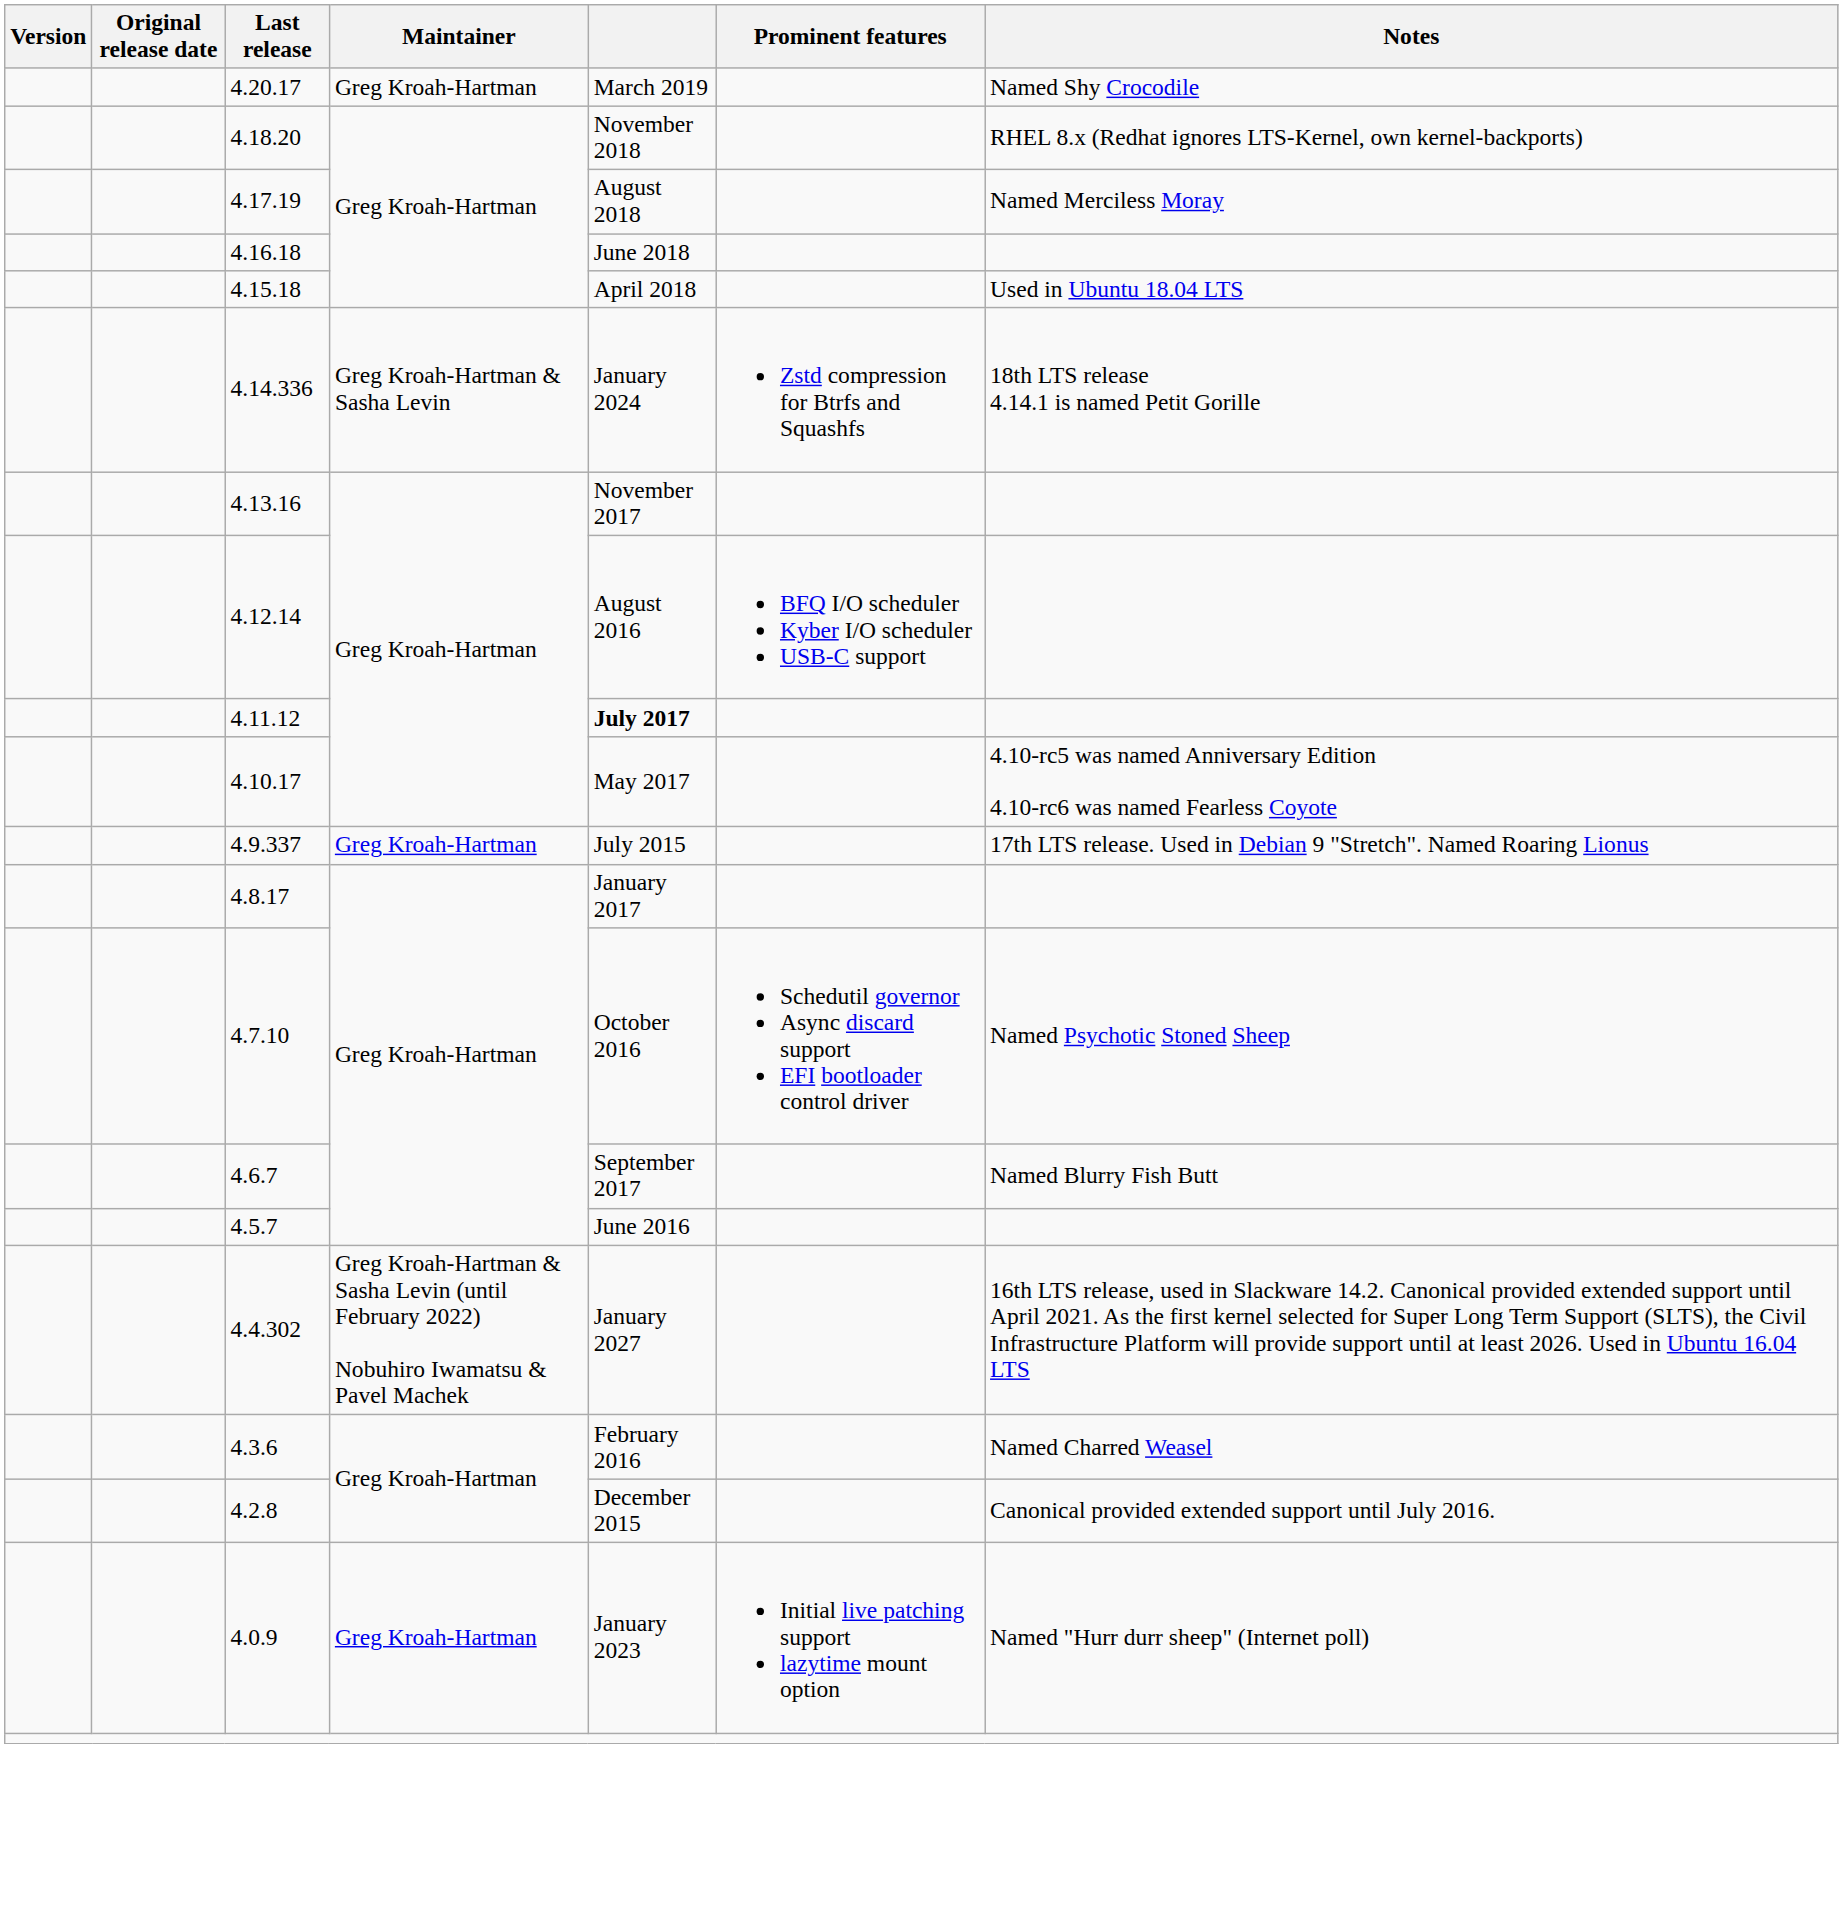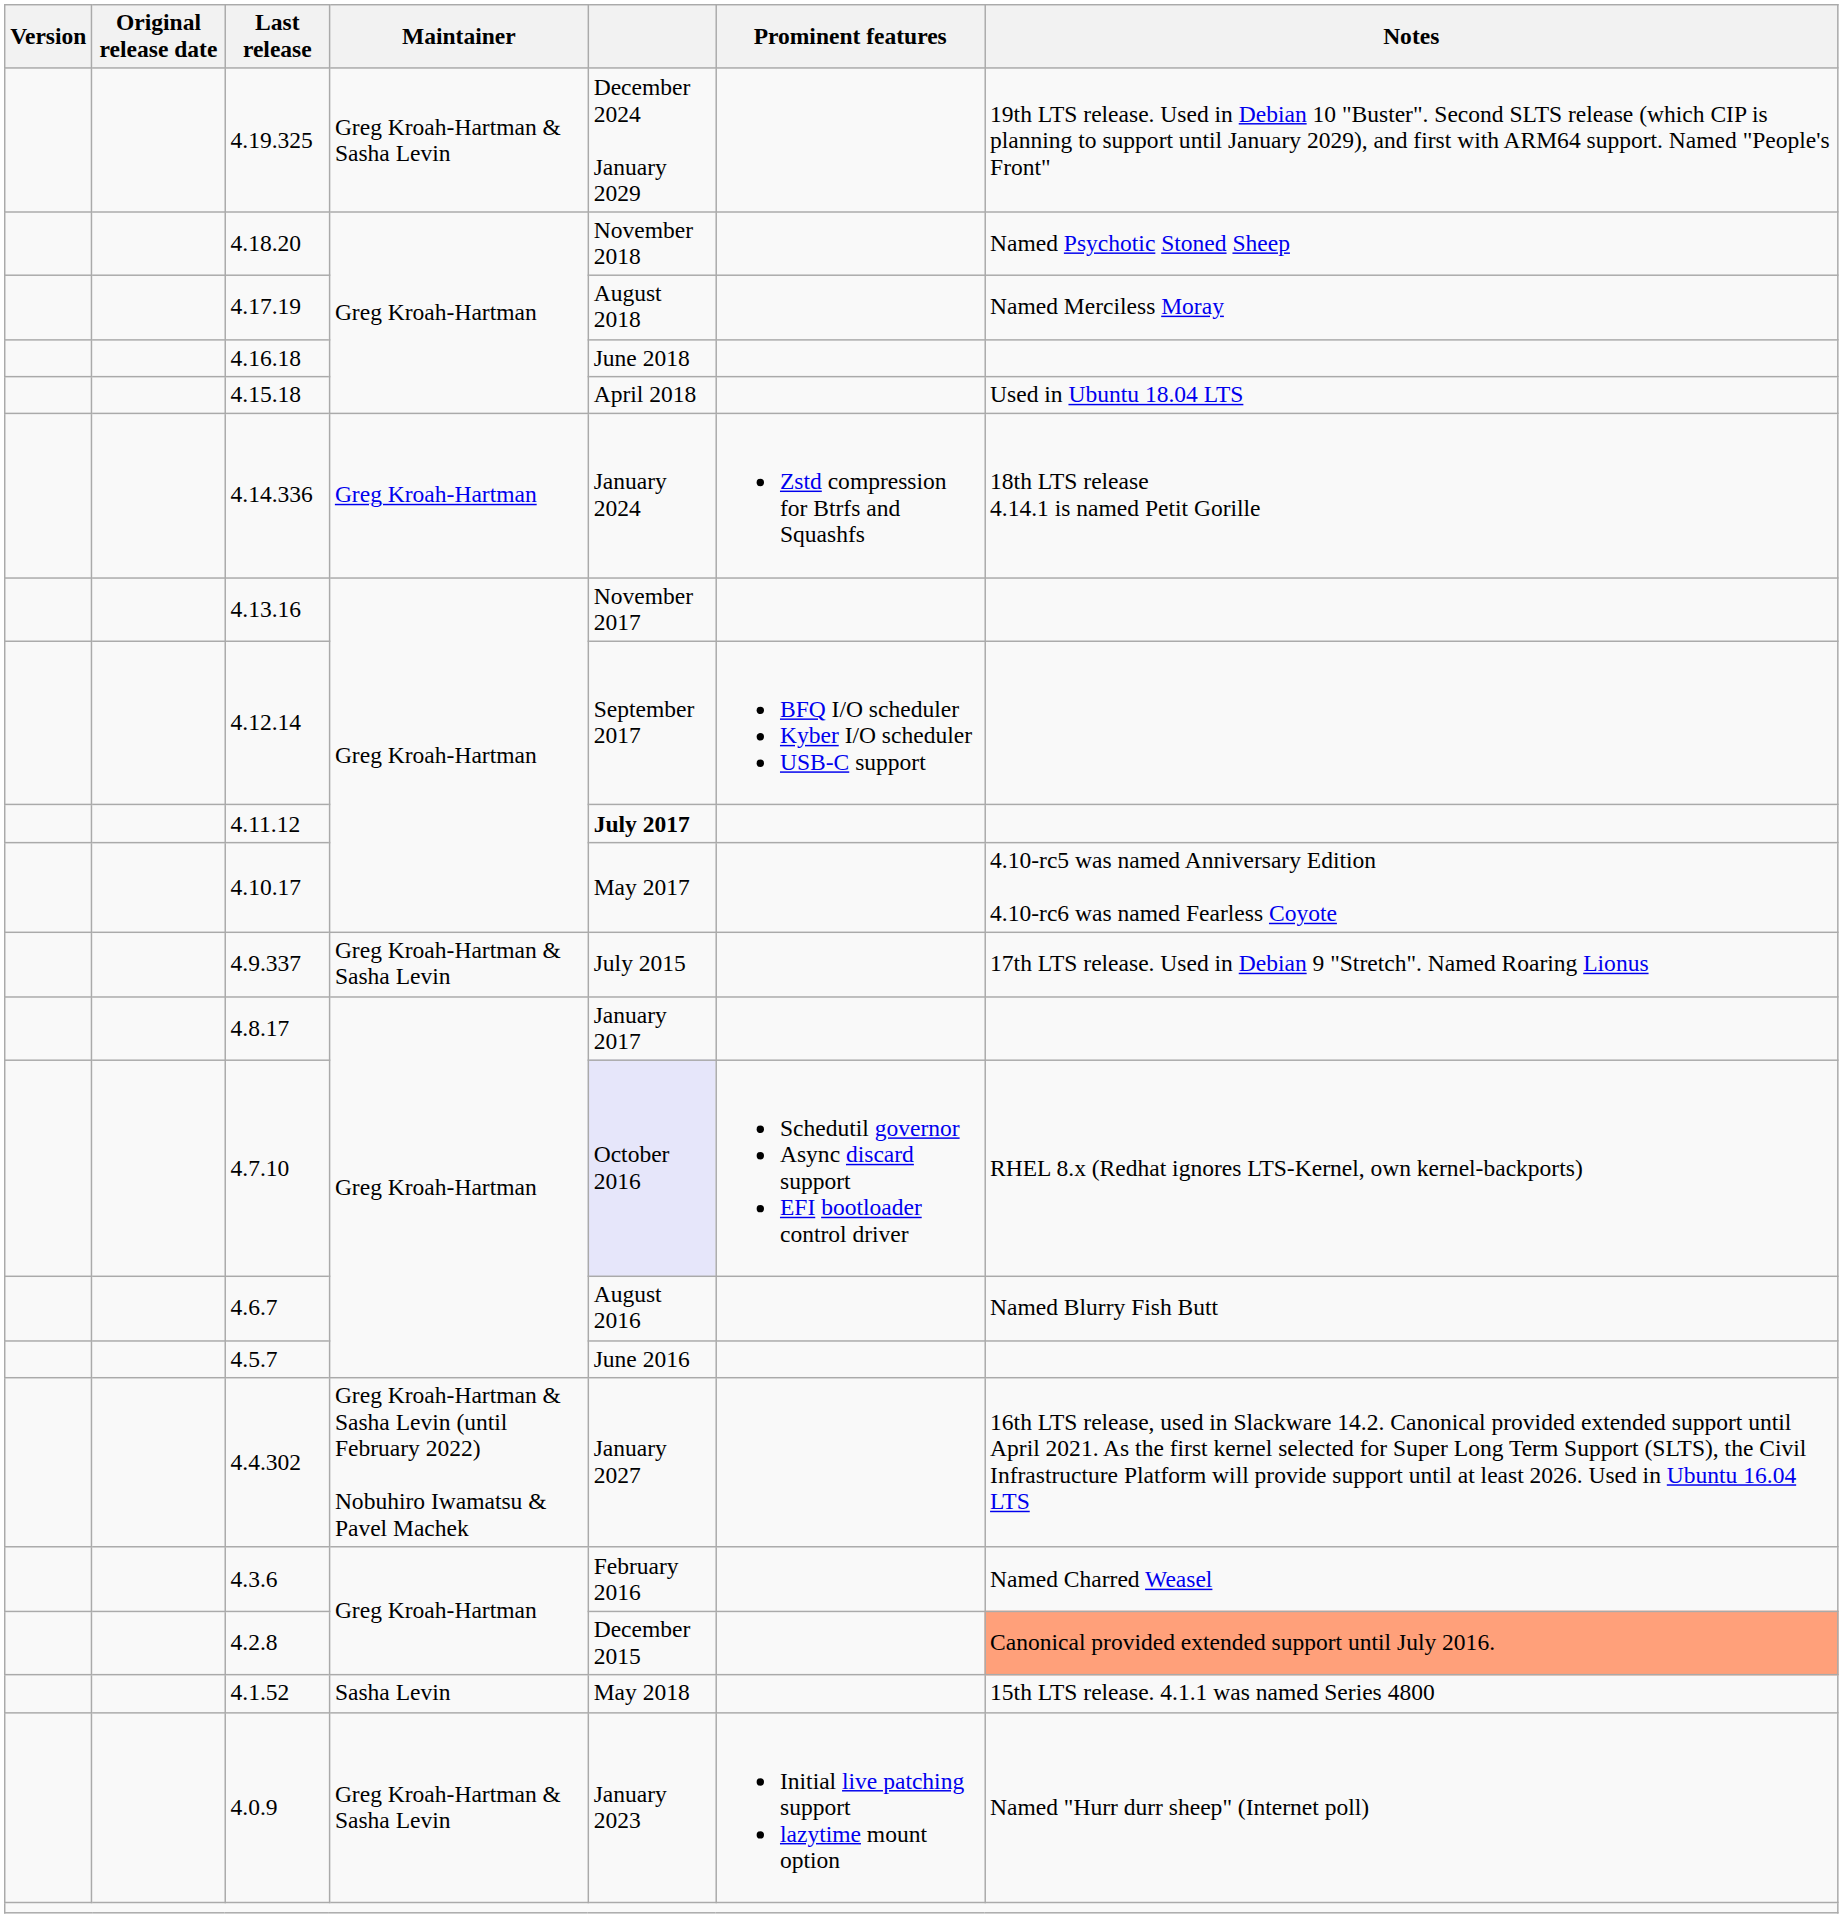 <table class="wikitable mw-collapsible">
 <tr>
 <th>Version</th>
 <th>Original release date</th>
 <th>Last release</th>
 <th>Maintainer</th>
 <th></th>
 <th>Prominent features</th>
 <th>Notes</th>
 </tr>
 <tr>
 <td></td>
 <td></td>
-<td>4.20.17</td>
-<td>Greg Kroah-Hartman</td>
-<td>March 2019</td>
+<td>4.19.325</td>
+<td>Greg Kroah-Hartman & Sasha Levin</td>
+<td>December 2024<br><br>January 2029</td>
 <td></td>
-<td>Named Shy <a href='#'>Crocodile</a></td>
+<td>19th LTS release. Used in <a href='#'>Debian</a> 10 "Buster". Second SLTS release (which CIP is planning to support until January 2029), and first with ARM64 support. Named "People's Front"</td>
 </tr>
 <tr>
 <td></td>
 <td></td>
 <td>4.18.20</td>
 <td rowspan=4>Greg Kroah-Hartman</td>
 <td>November 2018</td>
 <td></td>
-<td>RHEL 8.x (Redhat ignores LTS-Kernel, own kernel-backports)</td>
+<td>Named <a href='#'>Psychotic</a> <a href='#'>Stoned</a> <a href='#'>Sheep</a></td>
 </tr>
 <tr>
 <td></td>
 <td></td>
 <td>4.17.19</td>
 <td>August 2018</td>
 <td></td>
 <td>Named Merciless <a href='#'>Moray</a></td>
 </tr>
 <tr>
 <td></td>
 <td></td>
 <td>4.16.18</td>
 <td>June 2018</td>
 <td></td>
 <td></td>
 </tr>
 <tr>
 <td></td>
 <td></td>
 <td>4.15.18</td>
 <td>April 2018</td>
 <td></td>
 <td>Used in <a href='#'>Ubuntu 18.04 LTS</a></td>
 </tr>
 <tr>
 <td></td>
 <td></td>
 <td>4.14.336</td>
-<td>Greg Kroah-Hartman & Sasha Levin</td>
+<td><a href='#'>Greg Kroah-Hartman</a></td>
 <td>January 2024</td>
 <td><br><ul><li><a href='#'>Zstd</a> compression for Btrfs and Squashfs</li></ul></td>
 <td>18th LTS release<br>4.14.1 is named Petit Gorille</td>
 </tr>
 <tr>
 <td></td>
 <td></td>
 <td>4.13.16</td>
 <td rowspan=4>Greg Kroah-Hartman</td>
 <td>November 2017</td>
 <td></td>
 <td></td>
 </tr>
 <tr>
 <td></td>
 <td></td>
 <td>4.12.14</td>
-<td>August 2016</td>
+<td>September 2017</td>
 <td><br><ul><li><a href='#'>BFQ</a> I/O scheduler</li><li><a href='#'>Kyber</a> I/O scheduler</li><li><a href='#'>USB-C</a> support</li></ul></td>
 <td></td>
 </tr>
 <tr>
 <td></td>
 <td></td>
 <td>4.11.12</td>
 <td><strong>July 2017</strong></td>
 <td></td>
 <td></td>
 </tr>
 <tr>
 <td></td>
 <td></td>
 <td>4.10.17</td>
 <td>May 2017</td>
 <td></td>
 <td>4.10-rc5 was named Anniversary Edition<br><br>4.10-rc6 was named Fearless <a href='#'>Coyote</a></td>
 </tr>
 <tr>
 <td></td>
 <td></td>
 <td>4.9.337</td>
-<td><a href='#'>Greg Kroah-Hartman</a></td>
+<td>Greg Kroah-Hartman & Sasha Levin</td>
 <td>July 2015</td>
 <td></td>
 <td>17th LTS release. Used in <a href='#'>Debian</a> 9 "Stretch". Named Roaring <a href='#'>Lionus</a></td>
 </tr>
 <tr>
 <td></td>
 <td></td>
 <td>4.8.17</td>
 <td rowspan=4>Greg Kroah-Hartman</td>
 <td>January 2017</td>
 <td></td>
 <td></td>
 </tr>
 <tr>
 <td></td>
 <td></td>
 <td>4.7.10</td>
-<td>October 2016</td>
+<td style="background: lavender;">October 2016</td>
 <td><br><ul><li>Schedutil <a href='#'>governor</a></li><li>Async <a href='#'>discard</a> support</li><li><a href='#'>EFI</a> <a href='#'>bootloader</a> control driver</li></ul></td>
-<td>Named <a href='#'>Psychotic</a> <a href='#'>Stoned</a> <a href='#'>Sheep</a></td>
+<td>RHEL 8.x (Redhat ignores LTS-Kernel, own kernel-backports)</td>
 </tr>
 <tr>
 <td></td>
 <td></td>
 <td>4.6.7</td>
-<td>September 2017</td>
+<td>August 2016</td>
 <td></td>
 <td>Named Blurry Fish Butt</td>
 </tr>
 <tr>
 <td></td>
 <td></td>
 <td>4.5.7</td>
 <td>June 2016</td>
 <td></td>
 <td></td>
 </tr>
 <tr>
 <td></td>
 <td></td>
 <td>4.4.302</td>
 <td>Greg Kroah-Hartman & Sasha Levin (until February 2022)<br><br>Nobuhiro Iwamatsu & Pavel Machek</td>
 <td>January 2027</td>
 <td></td>
 <td>16th LTS release, used in Slackware 14.2. Canonical provided extended support until April 2021. As the first kernel selected for Super Long Term Support (SLTS), the Civil Infrastructure Platform will provide support until at least 2026. Used in <a href='#'>Ubuntu 16.04 LTS</a></td>
 </tr>
 <tr>
 <td></td>
 <td></td>
 <td>4.3.6</td>
 <td rowspan=2>Greg Kroah-Hartman</td>
 <td>February 2016</td>
 <td></td>
 <td>Named Charred <a href='#'>Weasel</a></td>
 </tr>
 <tr>
 <td></td>
 <td></td>
 <td>4.2.8</td>
 <td>December 2015</td>
 <td></td>
-<td>Canonical provided extended support until July 2016.</td>
+<td style="background: lightsalmon;">Canonical provided extended support until July 2016.</td>
+</tr>
+<tr>
+<td></td>
+<td></td>
+<td>4.1.52</td>
+<td>Sasha Levin </td>
+<td>May 2018</td>
+<td></td>
+<td>15th LTS release. 4.1.1 was named Series 4800</td>
 </tr>
 <tr>
 <td></td>
 <td></td>
 <td>4.0.9</td>
-<td><a href='#'>Greg Kroah-Hartman</a></td>
+<td>Greg Kroah-Hartman & Sasha Levin</td>
 <td>January 2023</td>
 <td><br><ul><li>Initial <a href='#'>live patching</a> support</li><li><a href='#'>lazytime</a> mount option</li></ul></td>
 <td>Named "Hurr durr  sheep" (Internet poll)</td>
 </tr>
 <tr>
 <td colspan="7"><small></small></td>
 </tr>
 </table>
